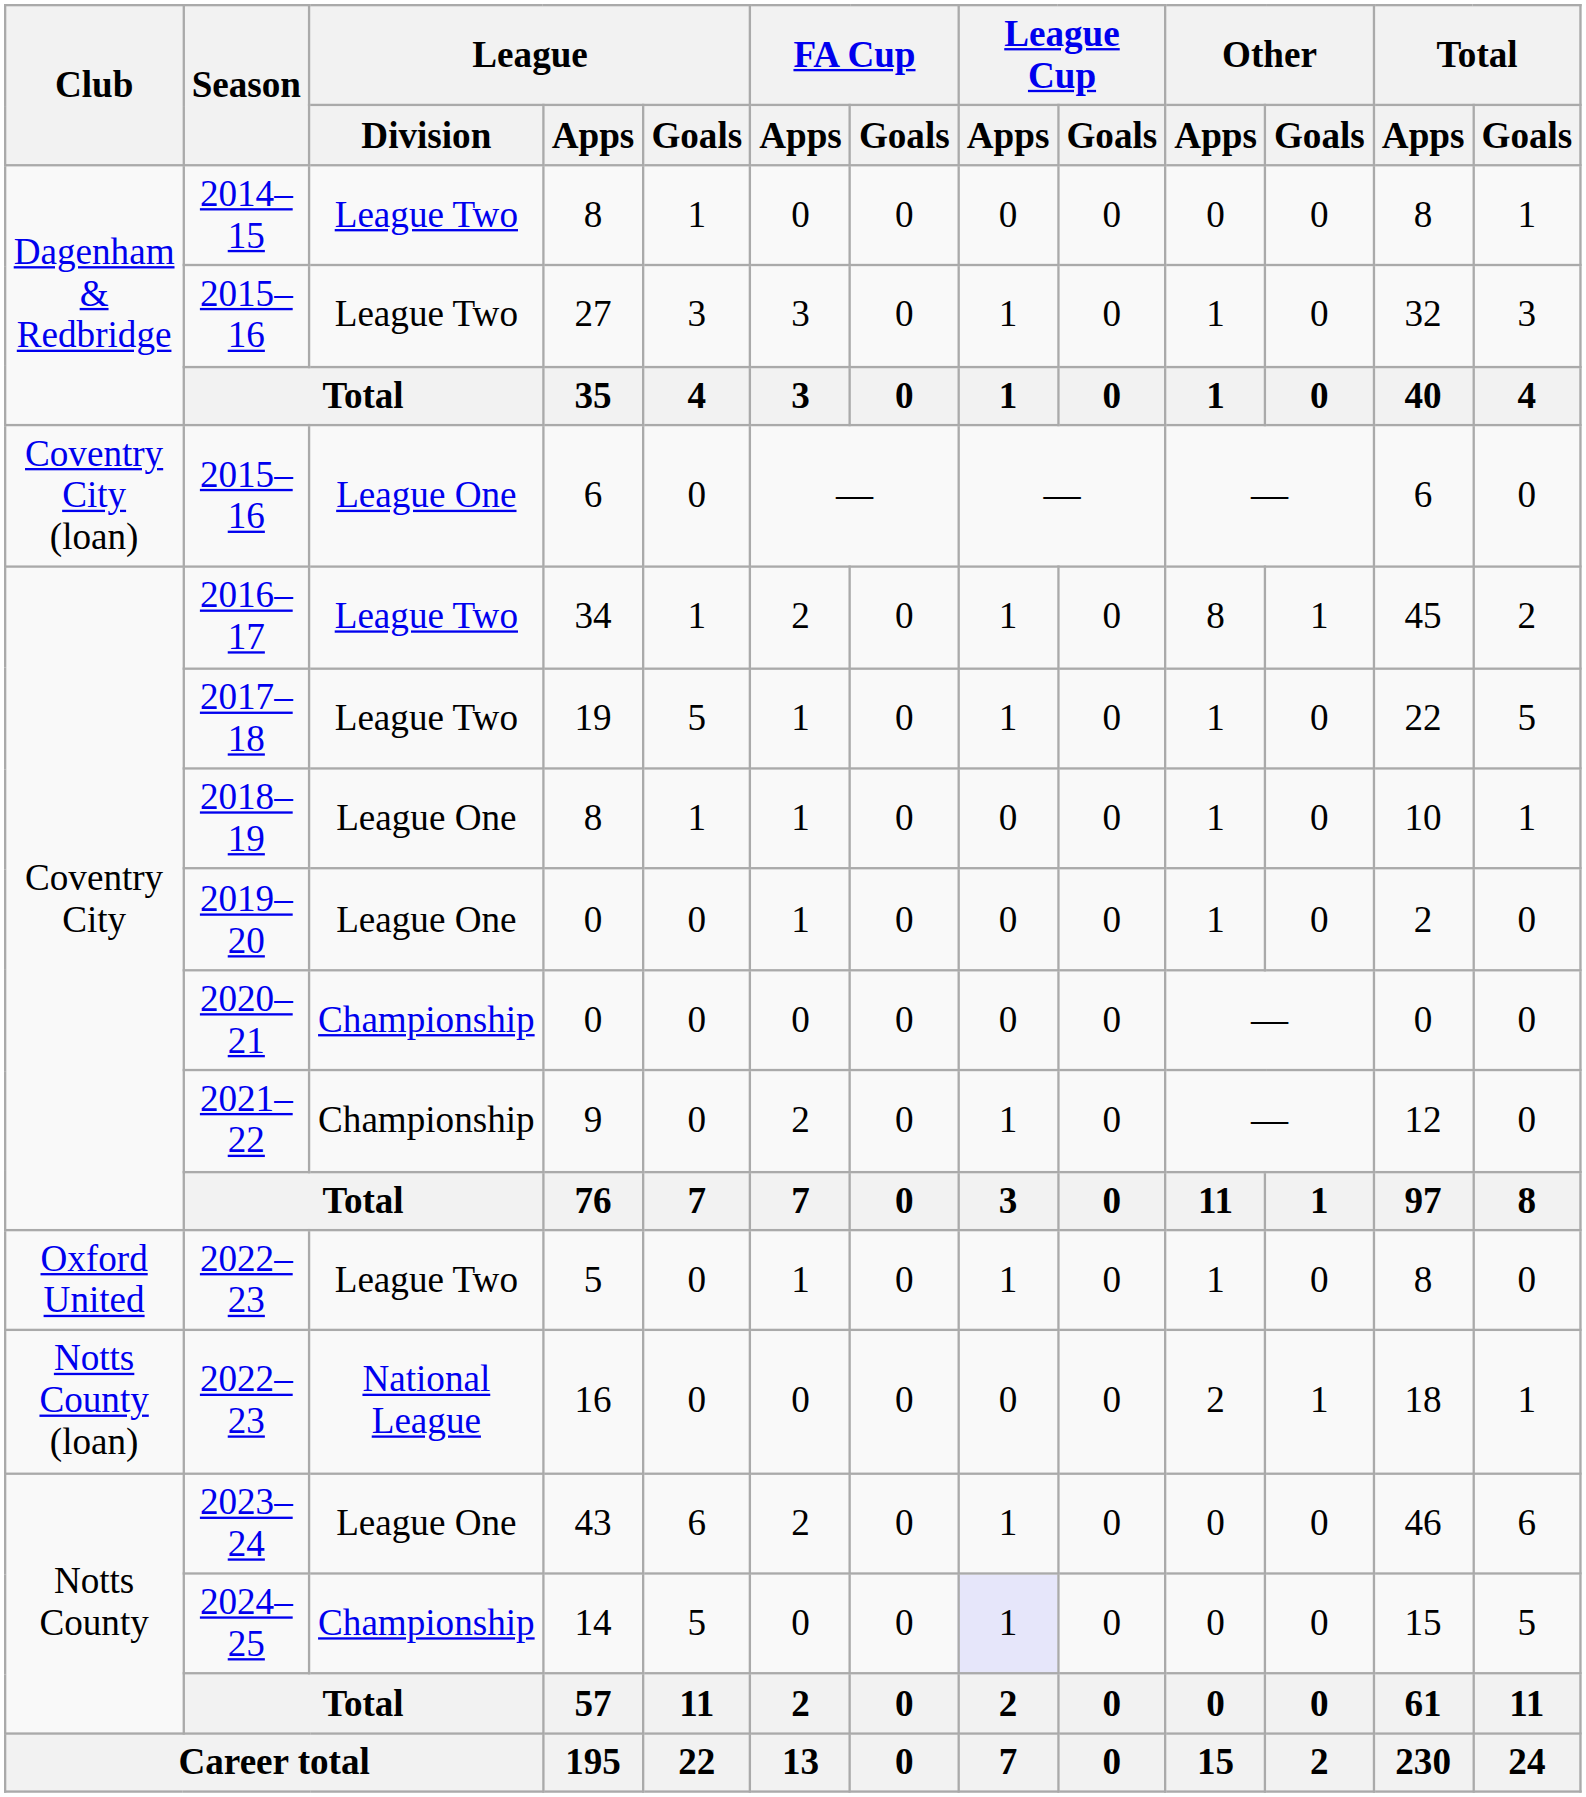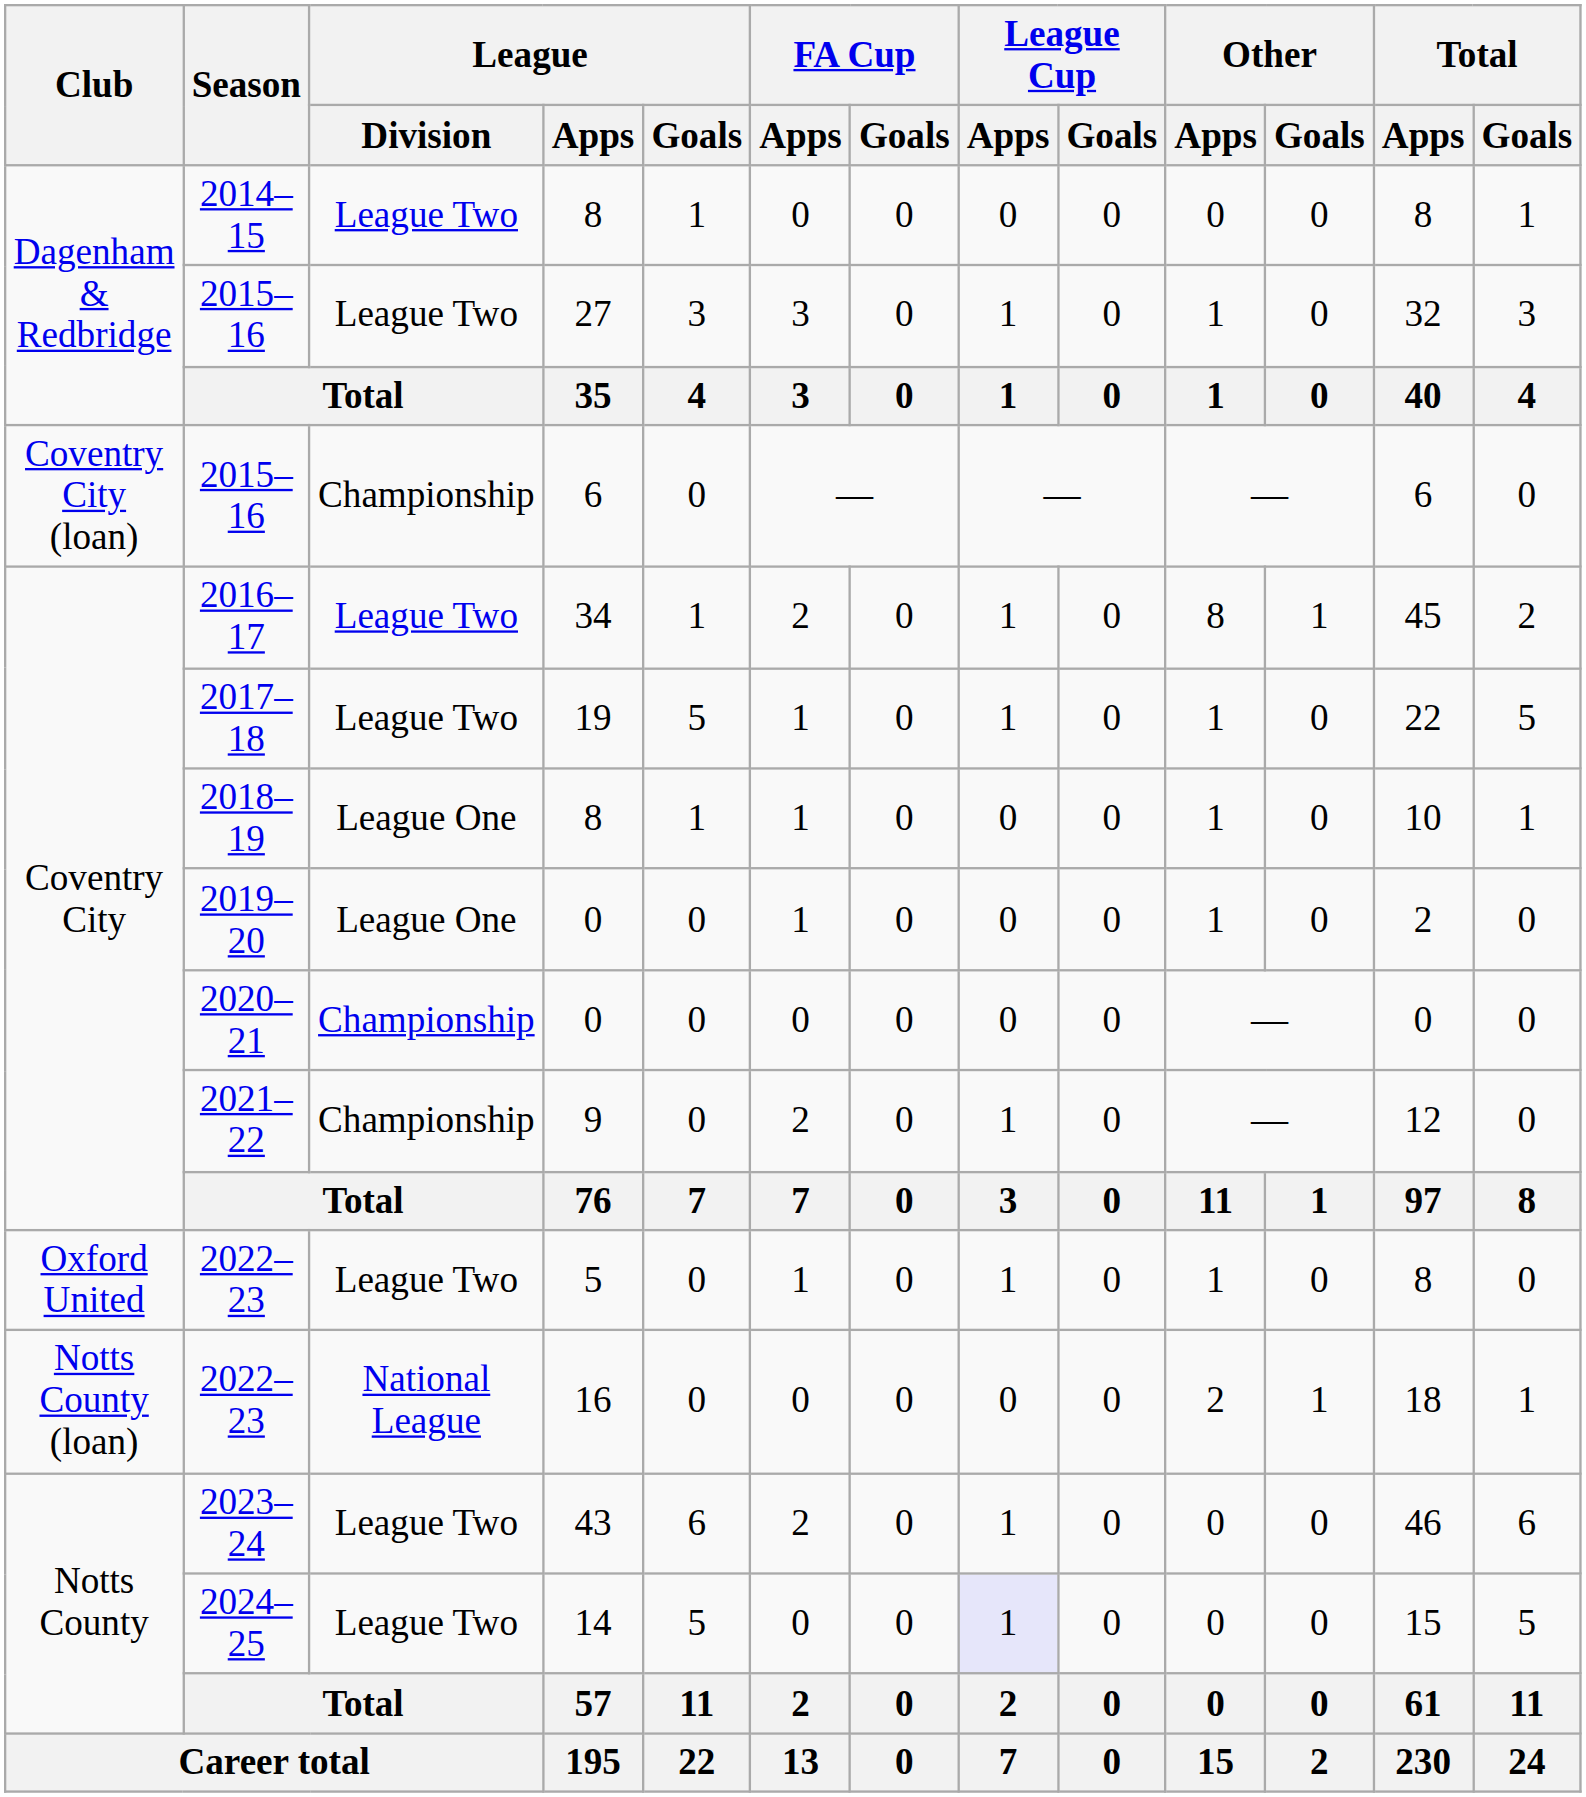 <table class="wikitable" style="text-align: center">
 <tr>
 <th rowspan="2">Club</th>
 <th rowspan="2">Season</th>
 <th colspan="3">League</th>
 <th colspan="2"><a href='#'>FA Cup</a></th>
 <th colspan="2"><a href='#'>League Cup</a></th>
 <th colspan="2">Other</th>
 <th colspan="2">Total</th>
 </tr>
 <tr>
 <th>Division</th>
 <th>Apps</th>
 <th>Goals</th>
 <th>Apps</th>
 <th>Goals</th>
 <th>Apps</th>
 <th>Goals</th>
 <th>Apps</th>
 <th>Goals</th>
 <th>Apps</th>
 <th>Goals</th>
 </tr>
 <tr>
 <td rowspan="3"><a href='#'>Dagenham & Redbridge</a></td>
 <td><a href='#'>2014–15</a></td>
 <td><a href='#'>League Two</a></td>
 <td>8</td>
 <td>1</td>
 <td>0</td>
 <td>0</td>
 <td>0</td>
 <td>0</td>
 <td>0</td>
 <td>0</td>
 <td>8</td>
 <td>1</td>
 </tr>
 <tr>
 <td><a href='#'>2015–16</a></td>
 <td>League Two</td>
 <td>27</td>
 <td>3</td>
 <td>3</td>
 <td>0</td>
 <td>1</td>
 <td>0</td>
 <td>1</td>
 <td>0</td>
 <td>32</td>
 <td>3</td>
 </tr>
 <tr>
 <th colspan="2">Total</th>
 <th>35</th>
 <th>4</th>
 <th>3</th>
 <th>0</th>
 <th>1</th>
 <th>0</th>
 <th>1</th>
 <th>0</th>
 <th>40</th>
 <th>4</th>
 </tr>
 <tr>
 <td><a href='#'>Coventry City</a> (loan)</td>
 <td><a href='#'>2015–16</a></td>
-<td><a href='#'>League One</a></td>
+<td>Championship</td>
 <td>6</td>
 <td>0</td>
 <td colspan="2">—</td>
 <td colspan="2">—</td>
 <td colspan="2">—</td>
 <td>6</td>
 <td>0</td>
 </tr>
 <tr>
 <td rowspan="7">Coventry City</td>
 <td><a href='#'>2016–17</a></td>
 <td><a href='#'>League Two</a></td>
 <td>34</td>
 <td>1</td>
 <td>2</td>
 <td>0</td>
 <td>1</td>
 <td>0</td>
 <td>8</td>
 <td>1</td>
 <td>45</td>
 <td>2</td>
 </tr>
 <tr>
 <td><a href='#'>2017–18</a></td>
 <td>League Two</td>
 <td>19</td>
 <td>5</td>
 <td>1</td>
 <td>0</td>
 <td>1</td>
 <td>0</td>
 <td>1</td>
 <td>0</td>
 <td>22</td>
 <td>5</td>
 </tr>
 <tr>
 <td><a href='#'>2018–19</a></td>
 <td>League One</td>
 <td>8</td>
 <td>1</td>
 <td>1</td>
 <td>0</td>
 <td>0</td>
 <td>0</td>
 <td>1</td>
 <td>0</td>
 <td>10</td>
 <td>1</td>
 </tr>
 <tr>
 <td><a href='#'>2019–20</a></td>
 <td>League One</td>
 <td>0</td>
 <td>0</td>
 <td>1</td>
 <td>0</td>
 <td>0</td>
 <td>0</td>
 <td>1</td>
 <td>0</td>
 <td>2</td>
 <td>0</td>
 </tr>
 <tr>
 <td><a href='#'>2020–21</a></td>
 <td><a href='#'>Championship</a></td>
 <td>0</td>
 <td>0</td>
 <td>0</td>
 <td>0</td>
 <td>0</td>
 <td>0</td>
 <td colspan="2">—</td>
 <td>0</td>
 <td>0</td>
 </tr>
 <tr>
 <td><a href='#'>2021–22</a></td>
 <td>Championship</td>
 <td>9</td>
 <td>0</td>
 <td>2</td>
 <td>0</td>
 <td>1</td>
 <td>0</td>
 <td colspan="2">—</td>
 <td>12</td>
 <td>0</td>
 </tr>
 <tr>
 <th colspan="2">Total</th>
 <th>76</th>
 <th>7</th>
 <th>7</th>
 <th>0</th>
 <th>3</th>
 <th>0</th>
 <th>11</th>
 <th>1</th>
 <th>97</th>
 <th>8</th>
 </tr>
 <tr>
 <td><a href='#'>Oxford United</a></td>
 <td><a href='#'>2022–23</a></td>
 <td>League Two</td>
 <td>5</td>
 <td>0</td>
 <td>1</td>
 <td>0</td>
 <td>1</td>
 <td>0</td>
 <td>1</td>
 <td>0</td>
 <td>8</td>
 <td>0</td>
 </tr>
 <tr>
 <td><a href='#'>Notts County</a> (loan)</td>
 <td><a href='#'>2022–23</a></td>
 <td><a href='#'>National League</a></td>
 <td>16</td>
 <td>0</td>
 <td>0</td>
 <td>0</td>
 <td>0</td>
 <td>0</td>
 <td>2</td>
 <td>1</td>
 <td>18</td>
 <td>1</td>
 </tr>
 <tr>
 <td rowspan="3">Notts County</td>
 <td><a href='#'>2023–24</a></td>
-<td>League One</td>
+<td>League Two</td>
 <td>43</td>
 <td>6</td>
 <td>2</td>
 <td>0</td>
 <td>1</td>
 <td>0</td>
 <td>0</td>
 <td>0</td>
 <td>46</td>
 <td>6</td>
 </tr>
 <tr>
 <td><a href='#'>2024–25</a></td>
-<td><a href='#'>Championship</a></td>
+<td>League Two</td>
 <td>14</td>
 <td>5</td>
 <td>0</td>
 <td>0</td>
 <td style="background: lavender;">1</td>
 <td>0</td>
 <td>0</td>
 <td>0</td>
 <td>15</td>
 <td>5</td>
 </tr>
 <tr>
 <th colspan="2">Total</th>
 <th>57</th>
 <th>11</th>
 <th>2</th>
 <th>0</th>
 <th>2</th>
 <th>0</th>
 <th>0</th>
 <th>0</th>
 <th>61</th>
 <th>11</th>
 </tr>
 <tr>
 <th colspan="3">Career total</th>
 <th>195</th>
 <th>22</th>
 <th>13</th>
 <th>0</th>
 <th>7</th>
 <th>0</th>
 <th>15</th>
 <th>2</th>
 <th>230</th>
 <th>24</th>
 </tr>
 </table>
